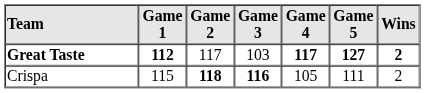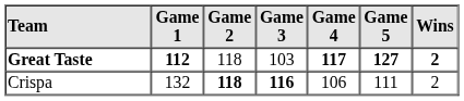 <table border=1 cellspacing=0 width=425 style="margin-left:3em;">
 <tr style="text-align:center; background-color:#e6e6e6;">
 <th align=left width=28%>Team</th>
 <th width=6%>Game 1</th>
 <th width=6%>Game 2</th>
 <th width=6%>Game 3</th>
 <th width=6%>Game 4</th>
 <th width=6%>Game 5</th>
 <th width=6%>Wins</th>
 </tr>
 <tr style="text-align:center;">
 <td align=left><strong>Great Taste</strong></td>
 <td><strong>112</strong></td>
-<td>117</td>
+<td>118</td>
 <td>103</td>
 <td><strong>117</strong></td>
 <td><strong>127</strong></td>
 <td><strong>2</strong></td>
 </tr>
 <tr style="text-align:center;">
 <td align=left>Crispa</td>
-<td>115</td>
+<td>132</td>
 <td><strong>118</strong></td>
 <td><strong>116</strong></td>
-<td>105</td>
+<td>106</td>
 <td>111</td>
 <td>2</td>
 </tr>
 <tr style="text-align:center;">
 </tr>
 </table>
